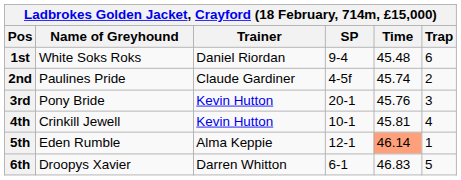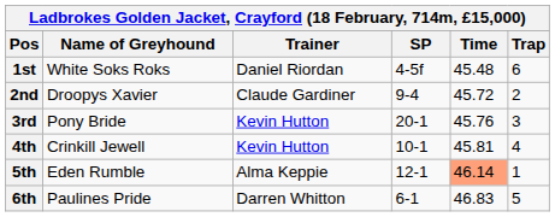 <table class="wikitable">
 <tr>
 <th colspan="6"><a href='#'>Ladbrokes Golden Jacket</a>, <a href='#'>Crayford</a> (18 February, 714m, £15,000)</th>
 </tr>
 <tr>
 <th width=30>Pos</th>
 <th width=180>Name of Greyhound</th>
 <th width=150>Trainer</th>
 <th width=50>SP</th>
 <th width=50>Time</th>
 <th width=30>Trap</th>
 </tr>
 <tr>
 <th>1st</th>
 <td>White Soks Roks</td>
 <td>Daniel Riordan</td>
-<td>9-4</td>
+<td>4-5f</td>
 <td>45.48</td>
 <td>6</td>
 </tr>
 <tr>
 <th>2nd</th>
-<td>Paulines Pride</td>
+<td>Droopys Xavier</td>
 <td>Claude Gardiner</td>
-<td>4-5f</td>
-<td>45.74</td>
+<td>9-4</td>
+<td>45.72</td>
 <td>2</td>
 </tr>
 <tr>
 <th>3rd</th>
 <td>Pony Bride</td>
 <td><a href='#'>Kevin Hutton</a></td>
 <td>20-1</td>
 <td>45.76</td>
 <td>3</td>
 </tr>
 <tr>
 <th>4th</th>
 <td>Crinkill Jewell</td>
 <td><a href='#'>Kevin Hutton</a></td>
 <td>10-1</td>
 <td>45.81</td>
 <td>4</td>
 </tr>
 <tr>
 <th>5th</th>
 <td>Eden Rumble</td>
 <td>Alma Keppie</td>
 <td>12-1</td>
 <td style="background: lightsalmon;">46.14</td>
 <td>1</td>
 </tr>
 <tr>
 <th>6th</th>
-<td>Droopys Xavier</td>
+<td>Paulines Pride</td>
 <td>Darren Whitton</td>
 <td>6-1</td>
 <td>46.83</td>
 <td>5</td>
 </tr>
 </table>
